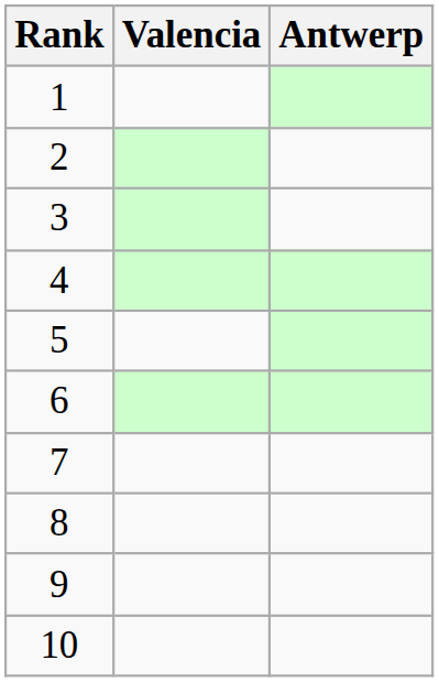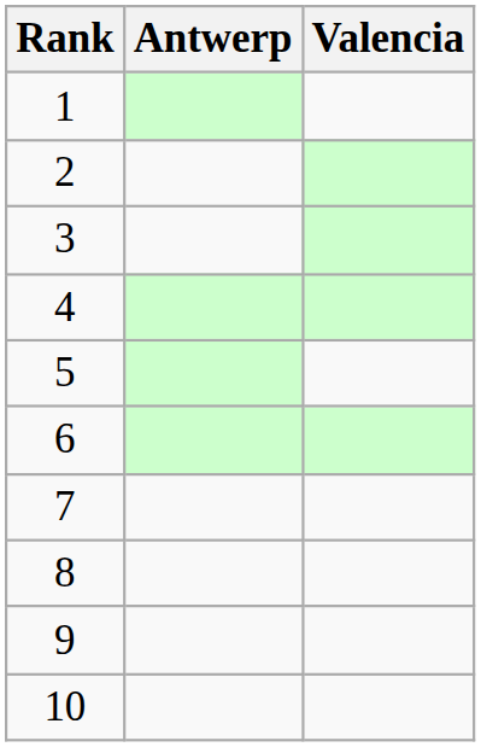 <table class=wikitable>
 <tr>
 <th>Rank</th>
+<th>Antwerp</th>
 <th>Valencia</th>
-<th>Antwerp</th>
 </tr>
 <tr>
 <td align=center>1</td>
+<td bgcolor=ccffcc></td>
+<td></td>
+</tr>
+<tr>
+<td align=center>2</td>
 <td></td>
 <td bgcolor=ccffcc></td>
 </tr>
 <tr>
-<td align=center>2</td>
+<td align=center>3</td>
+<td></td>
 <td bgcolor=ccffcc></td>
-<td></td>
-</tr>
-<tr>
-<td align=center>3</td>
-<td bgcolor=ccffcc></td>
-<td></td>
 </tr>
 <tr>
 <td align=center>4</td>
 <td bgcolor=ccffcc></td>
 <td bgcolor=ccffcc></td>
 </tr>
 <tr>
 <td align=center>5</td>
+<td bgcolor=ccffcc></td>
 <td></td>
-<td bgcolor=ccffcc></td>
 </tr>
 <tr>
 <td align=center>6</td>
 <td bgcolor=ccffcc></td>
 <td bgcolor=ccffcc></td>
 </tr>
 <tr>
 <td align=center>7</td>
 <td></td>
 <td></td>
 </tr>
 <tr>
 <td align=center>8</td>
 <td></td>
 <td></td>
 </tr>
 <tr>
 <td align=center>9</td>
 <td></td>
 <td></td>
 </tr>
 <tr>
 <td align=center>10</td>
 <td></td>
 <td></td>
 </tr>
 </table>
